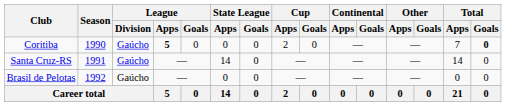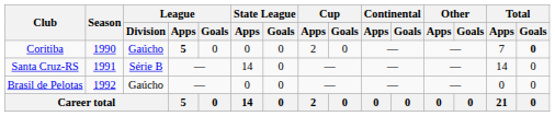 <table class="wikitable" style="text-align: center;">
 <tr>
 <th rowspan="2">Club</th>
 <th rowspan="2">Season</th>
 <th colspan="3">League</th>
 <th colspan="2">State League</th>
 <th colspan="2">Cup</th>
 <th colspan="2">Continental</th>
 <th colspan="2">Other</th>
 <th colspan="2">Total</th>
 </tr>
 <tr>
 <th>Division</th>
 <th>Apps</th>
 <th>Goals</th>
 <th>Apps</th>
 <th>Goals</th>
 <th>Apps</th>
 <th>Goals</th>
 <th>Apps</th>
 <th>Goals</th>
 <th>Apps</th>
 <th>Goals</th>
 <th>Apps</th>
 <th>Goals</th>
 </tr>
 <tr>
 <td valign="center"><a href='#'>Coritiba</a></td>
 <td><a href='#'>1990</a></td>
 <td><a href='#'>Gaúcho</a></td>
 <td><strong>5</strong></td>
 <td>0</td>
 <td>0</td>
 <td>0</td>
 <td>2</td>
 <td>0</td>
 <td colspan="2">—</td>
 <td colspan="2">—</td>
 <td>7</td>
 <td><strong>0</strong></td>
 </tr>
 <tr>
 <td valign="center"><a href='#'>Santa Cruz-RS</a></td>
 <td><a href='#'>1991</a></td>
-<td><a href='#'>Gaúcho</a></td>
+<td><a href='#'>Série B</a></td>
 <td colspan="2">—</td>
 <td>14</td>
 <td>0</td>
 <td colspan="2">—</td>
 <td colspan="2">—</td>
 <td colspan="2">—</td>
 <td>14</td>
 <td>0</td>
 </tr>
 <tr>
 <td valign="center"><a href='#'>Brasil de Pelotas</a></td>
 <td><a href='#'>1992</a></td>
 <td>Gaúcho</td>
 <td colspan="2">—</td>
 <td>0</td>
 <td>0</td>
 <td colspan="2">—</td>
 <td colspan="2">—</td>
 <td colspan="2">—</td>
 <td>0</td>
 <td>0</td>
 </tr>
 <tr>
 <th colspan="3"><strong>Career total</strong></th>
 <th>5</th>
 <th>0</th>
 <th>14</th>
 <th>0</th>
 <th>2</th>
 <th>0</th>
 <th>0</th>
 <th>0</th>
 <th>0</th>
 <th>0</th>
 <th>21</th>
 <th>0</th>
 </tr>
 </table>
